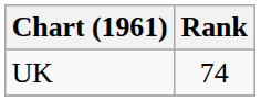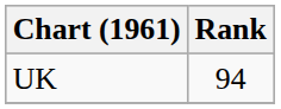 <table class="wikitable">
 <tr>
 <th>Chart (1961)</th>
 <th style="text-align:center;">Rank</th>
 </tr>
 <tr>
 <td>UK </td>
-<td style="text-align:center;">74</td>
+<td style="text-align:center;">94</td>
 </tr>
 <tr>
 </tr>
 </table>
